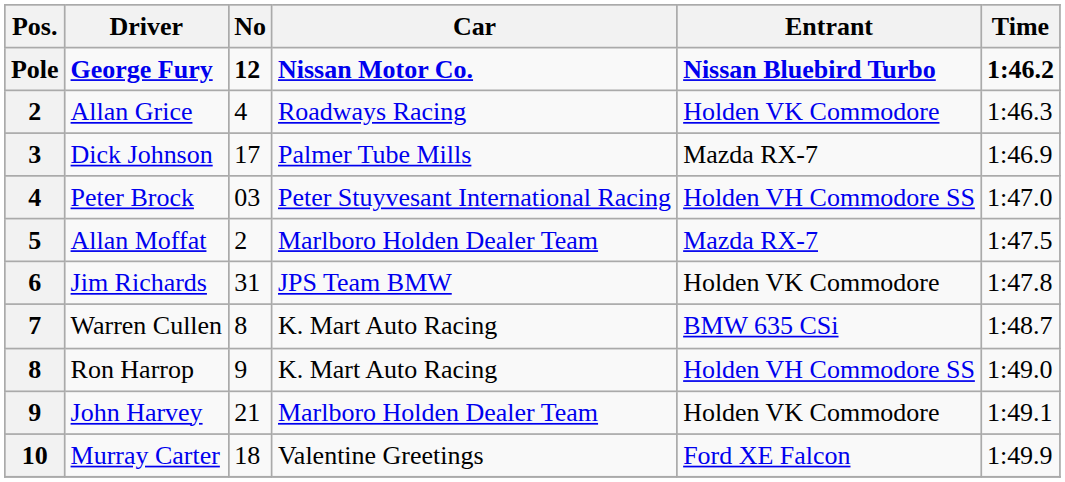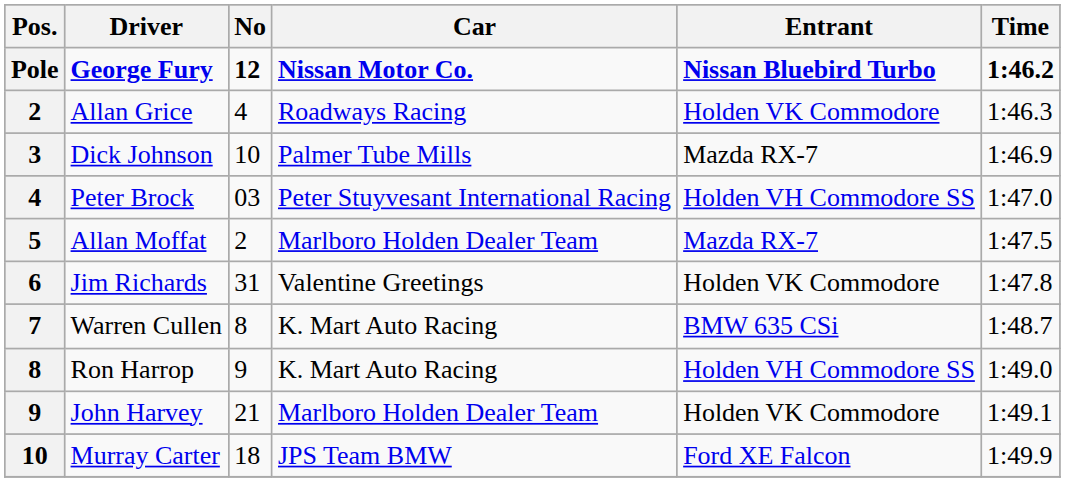 <table class="wikitable" style="font-size: 95%;">
 <tr>
 <th>Pos.</th>
 <th>Driver</th>
 <th>No</th>
 <th>Car</th>
 <th>Entrant</th>
 <th>Time</th>
 </tr>
 <tr style="font-weight:bold">
 <th>Pole</th>
 <td> <a href='#'>George Fury</a></td>
 <td>12</td>
 <td><a href='#'>Nissan Motor Co.</a></td>
 <td><a href='#'>Nissan Bluebird Turbo</a></td>
 <td>1:46.2</td>
 </tr>
 <tr>
 <th>2</th>
 <td> <a href='#'>Allan Grice</a></td>
 <td>4</td>
 <td><a href='#'>Roadways Racing</a></td>
 <td><a href='#'>Holden VK Commodore</a></td>
 <td>1:46.3</td>
 </tr>
 <tr>
 <th>3</th>
 <td> <a href='#'>Dick Johnson</a></td>
-<td>17</td>
+<td>10</td>
 <td><a href='#'>Palmer Tube Mills</a></td>
 <td>Mazda RX-7</td>
 <td>1:46.9</td>
 </tr>
 <tr>
 <th>4</th>
 <td> <a href='#'>Peter Brock</a></td>
 <td>03</td>
 <td><a href='#'>Peter Stuyvesant International Racing</a></td>
 <td><a href='#'>Holden VH Commodore SS</a></td>
 <td>1:47.0</td>
 </tr>
 <tr>
 <th>5</th>
 <td> <a href='#'>Allan Moffat</a></td>
 <td>2</td>
 <td><a href='#'>Marlboro Holden Dealer Team</a></td>
 <td><a href='#'>Mazda RX-7</a></td>
 <td>1:47.5</td>
 </tr>
 <tr>
 <th>6</th>
 <td> <a href='#'>Jim Richards</a></td>
 <td>31</td>
-<td><a href='#'>JPS Team BMW</a></td>
+<td>Valentine Greetings</td>
 <td>Holden VK Commodore</td>
 <td>1:47.8</td>
 </tr>
 <tr>
 <th>7</th>
 <td> Warren Cullen</td>
 <td>8</td>
 <td>K. Mart Auto Racing</td>
 <td><a href='#'>BMW 635 CSi</a></td>
 <td>1:48.7</td>
 </tr>
 <tr>
 <th>8</th>
 <td> Ron Harrop</td>
 <td>9</td>
 <td>K. Mart Auto Racing</td>
 <td><a href='#'>Holden VH Commodore SS</a></td>
 <td>1:49.0</td>
 </tr>
 <tr>
 <th>9</th>
 <td> <a href='#'>John Harvey</a></td>
 <td>21</td>
 <td><a href='#'>Marlboro Holden Dealer Team</a></td>
 <td>Holden VK Commodore</td>
 <td>1:49.1</td>
 </tr>
 <tr>
 <th>10</th>
 <td> <a href='#'>Murray Carter</a></td>
 <td>18</td>
-<td>Valentine Greetings</td>
+<td><a href='#'>JPS Team BMW</a></td>
 <td><a href='#'>Ford XE Falcon</a></td>
 <td>1:49.9</td>
 </tr>
 <tr>
 </tr>
 </table>
